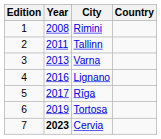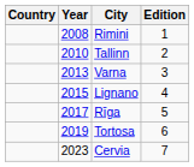 <table class="wikitable">
 <tr align="center" bgcolor="dfdfdf">
-<th>Edition</th>
+<th>Country</th>
 <th>Year</th>
 <th>City</th>
-<th>Country</th>
+<th>Edition</th>
 </tr>
 <tr>
-<td align=center>1</td>
+<td></td>
 <td><a href='#'>2008</a></td>
 <td><a href='#'>Rimini</a></td>
-<td></td>
+<td align=center>1</td>
 </tr>
 <tr>
+<td></td>
+<td><a href='#'>2010</a></td>
+<td><a href='#'>Tallinn</a></td>
 <td align=center>2</td>
-<td><a href='#'>2011</a></td>
-<td><a href='#'>Tallinn</a></td>
-<td></td>
 </tr>
 <tr>
-<td align=center>3</td>
+<td></td>
 <td><a href='#'>2013</a></td>
 <td><a href='#'>Varna</a></td>
-<td></td>
+<td align=center>3</td>
 </tr>
 <tr>
+<td></td>
+<td><a href='#'>2015</a></td>
+<td><a href='#'>Lignano</a></td>
 <td align=center>4</td>
-<td><a href='#'>2016</a></td>
-<td><a href='#'>Lignano</a></td>
-<td></td>
 </tr>
 <tr>
-<td align=center>5</td>
+<td></td>
 <td><a href='#'>2017</a></td>
 <td><a href='#'>Rīga</a></td>
-<td></td>
+<td align=center>5</td>
 </tr>
 <tr>
-<td align=center>6</td>
+<td></td>
 <td><a href='#'>2019</a></td>
 <td><a href='#'>Tortosa</a></td>
-<td></td>
+<td align=center>6</td>
 </tr>
 <tr>
+<td></td>
+<td>2023</td>
+<td><a href='#'>Cervia</a></td>
 <td align=center>7</td>
-<td><strong>2023</strong></td>
-<td><a href='#'>Cervia</a></td>
-<td></td>
 </tr>
 </table>
